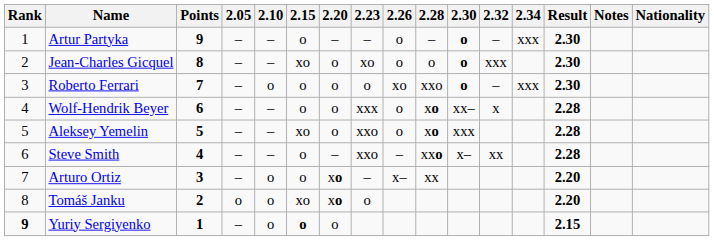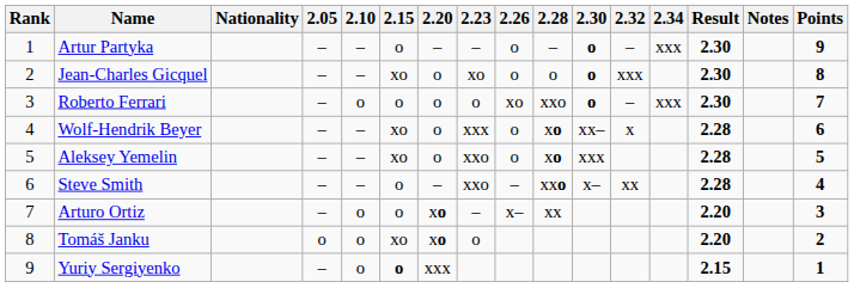 <table class="wikitable sortable" style="text-align:center">
 <tr>
 <th>Rank</th>
 <th>Name</th>
-<th>Points</th>
+<th>Nationality</th>
 <th>2.05</th>
 <th>2.10</th>
 <th>2.15</th>
 <th>2.20</th>
 <th>2.23</th>
 <th>2.26</th>
 <th>2.28</th>
 <th>2.30</th>
 <th>2.32</th>
 <th>2.34</th>
 <th>Result</th>
 <th>Notes</th>
-<th>Nationality</th>
+<th>Points</th>
 </tr>
 <tr>
 <td>1</td>
 <td align=left><a href='#'>Artur Partyka</a></td>
-<td><strong>9</strong></td>
+<td align=left></td>
 <td>–</td>
 <td>–</td>
 <td>o</td>
 <td>–</td>
 <td>–</td>
 <td>o</td>
 <td>–</td>
 <td><strong>o</strong></td>
 <td>–</td>
 <td>xxx</td>
 <td><strong>2.30</strong></td>
 <td></td>
-<td align=left></td>
+<td><strong>9</strong></td>
 </tr>
 <tr>
 <td>2</td>
 <td align=left><a href='#'>Jean-Charles Gicquel</a></td>
-<td><strong>8</strong></td>
+<td align=left></td>
 <td>–</td>
 <td>–</td>
 <td>xo</td>
 <td>o</td>
 <td>xo</td>
 <td>o</td>
 <td>o</td>
 <td><strong>o</strong></td>
 <td>xxx</td>
 <td></td>
 <td><strong>2.30</strong></td>
 <td></td>
-<td align=left></td>
+<td><strong>8</strong></td>
 </tr>
 <tr>
 <td>3</td>
 <td align=left><a href='#'>Roberto Ferrari</a></td>
-<td><strong>7</strong></td>
+<td align=left></td>
 <td>–</td>
 <td>o</td>
 <td>o</td>
 <td>o</td>
 <td>o</td>
 <td>xo</td>
 <td>xxo</td>
 <td><strong>o</strong></td>
 <td>–</td>
 <td>xxx</td>
 <td><strong>2.30</strong></td>
 <td></td>
-<td align=left></td>
+<td><strong>7</strong></td>
 </tr>
 <tr>
 <td>4</td>
 <td align=left><a href='#'>Wolf-Hendrik Beyer</a></td>
-<td><strong>6</strong></td>
+<td align=left></td>
 <td>–</td>
 <td>–</td>
-<td>o</td>
+<td>xo</td>
 <td>o</td>
 <td>xxx</td>
 <td>o</td>
 <td>x<strong>o</strong></td>
 <td>xx–</td>
 <td>x</td>
 <td></td>
 <td><strong>2.28</strong></td>
 <td></td>
-<td align=left></td>
+<td><strong>6</strong></td>
 </tr>
 <tr>
 <td>5</td>
 <td align=left><a href='#'>Aleksey Yemelin</a></td>
-<td><strong>5</strong></td>
+<td align=left></td>
 <td>–</td>
 <td>–</td>
 <td>xo</td>
 <td>o</td>
 <td>xxo</td>
 <td>o</td>
 <td>x<strong>o</strong></td>
 <td>xxx</td>
 <td></td>
 <td></td>
 <td><strong>2.28</strong></td>
 <td></td>
-<td align=left></td>
+<td><strong>5</strong></td>
 </tr>
 <tr>
 <td>6</td>
 <td align=left><a href='#'>Steve Smith</a></td>
-<td><strong>4</strong></td>
+<td align=left></td>
 <td>–</td>
 <td>–</td>
 <td>o</td>
 <td>–</td>
 <td>xxo</td>
 <td>–</td>
 <td>xx<strong>o</strong></td>
 <td>x–</td>
 <td>xx</td>
 <td></td>
 <td><strong>2.28</strong></td>
 <td></td>
-<td align=left></td>
+<td><strong>4</strong></td>
 </tr>
 <tr>
 <td>7</td>
 <td align=left><a href='#'>Arturo Ortiz</a></td>
-<td><strong>3</strong></td>
+<td align=left></td>
 <td>–</td>
 <td>o</td>
 <td>o</td>
 <td>x<strong>o</strong></td>
 <td>–</td>
 <td>x–</td>
 <td>xx</td>
 <td></td>
 <td></td>
 <td></td>
 <td><strong>2.20</strong></td>
 <td></td>
-<td align=left></td>
+<td><strong>3</strong></td>
 </tr>
 <tr>
 <td>8</td>
 <td align=left><a href='#'>Tomáš Janku</a></td>
-<td><strong>2</strong></td>
+<td align=left></td>
 <td>o</td>
 <td>o</td>
 <td>xo</td>
 <td>x<strong>o</strong></td>
 <td>o</td>
 <td></td>
 <td></td>
 <td></td>
 <td></td>
 <td></td>
 <td><strong>2.20</strong></td>
 <td></td>
-<td align=left></td>
+<td><strong>2</strong></td>
 </tr>
 <tr>
-<td><strong>9</strong></td>
+<td>9</td>
 <td align=left><a href='#'>Yuriy Sergiyenko</a></td>
-<td><strong>1</strong></td>
+<td align=left></td>
 <td>–</td>
 <td>o</td>
 <td><strong>o</strong></td>
-<td>o</td>
+<td>xxx</td>
 <td></td>
 <td></td>
 <td></td>
 <td></td>
 <td></td>
 <td></td>
 <td><strong>2.15</strong></td>
 <td></td>
-<td align=left></td>
+<td><strong>1</strong></td>
 </tr>
 </table>
